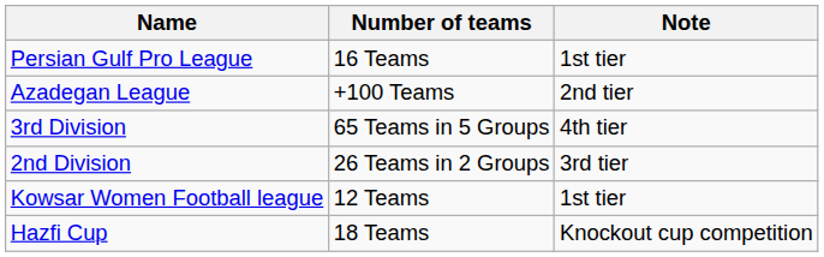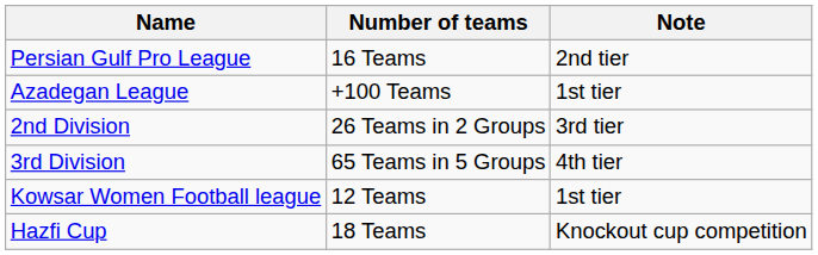 <table class="wikitable">
 <tr>
 <th>Name</th>
 <th>Number of teams</th>
 <th>Note</th>
 </tr>
 <tr>
 <td><a href='#'>Persian Gulf Pro League</a></td>
 <td>16 Teams</td>
-<td>1st tier</td>
+<td>2nd tier</td>
 </tr>
 <tr>
 <td><a href='#'>Azadegan League</a></td>
 <td>+100 Teams</td>
-<td>2nd tier</td>
+<td>1st tier</td>
+</tr>
+<tr>
+<td><a href='#'>2nd Division</a></td>
+<td>26 Teams in 2 Groups</td>
+<td>3rd tier</td>
 </tr>
 <tr>
 <td><a href='#'>3rd Division</a></td>
 <td>65 Teams in 5 Groups</td>
 <td>4th tier</td>
-</tr>
-<tr>
-<td><a href='#'>2nd Division</a></td>
-<td>26 Teams in 2 Groups</td>
-<td>3rd tier</td>
 </tr>
 <tr>
 <td><a href='#'>Kowsar Women Football league</a></td>
 <td>12 Teams</td>
 <td>1st tier</td>
 </tr>
 <tr>
 <td><a href='#'>Hazfi Cup</a></td>
 <td>18 Teams</td>
 <td>Knockout cup competition</td>
 </tr>
 </table>
